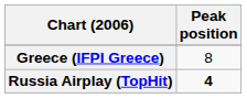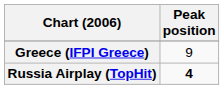 <table class="wikitable plainrowheaders sortable" style="text-align:center;">
 <tr>
 <th scope="col">Chart (2006)</th>
 <th scope="col">Peak<br>position</th>
 </tr>
 <tr>
 </tr>
 <tr>
 <th scope="row">Greece (<a href='#'>IFPI Greece</a>)</th>
-<td>8</td>
+<td>9</td>
 </tr>
 <tr>
 <th scope="row">Russia Airplay (<a href='#'>TopHit</a>)</th>
 <td><strong>4</strong></td>
 </tr>
 </table>
